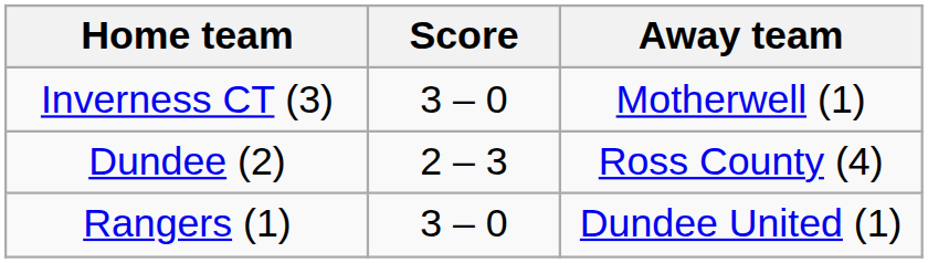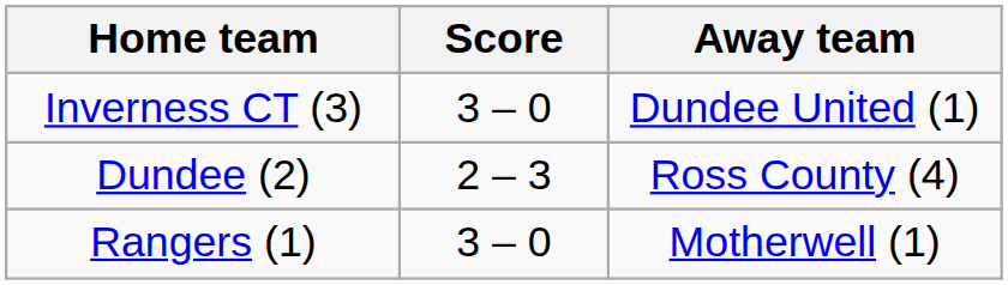 <table class="wikitable" style="text-align: center">
 <tr>
 <th width=140>Home team</th>
 <th width=70>Score</th>
 <th width=140>Away team</th>
 </tr>
 <tr>
 <td><a href='#'>Inverness CT</a> (3)</td>
 <td>3 – 0</td>
-<td><a href='#'>Motherwell</a> (1)</td>
+<td><a href='#'>Dundee United</a> (1)</td>
 </tr>
 <tr>
 <td><a href='#'>Dundee</a> (2)</td>
 <td>2 – 3</td>
 <td><a href='#'>Ross County</a> (4)</td>
 </tr>
 <tr>
 <td><a href='#'>Rangers</a> (1)</td>
 <td>3 – 0</td>
-<td><a href='#'>Dundee United</a> (1)</td>
+<td><a href='#'>Motherwell</a> (1)</td>
 </tr>
 </table>
